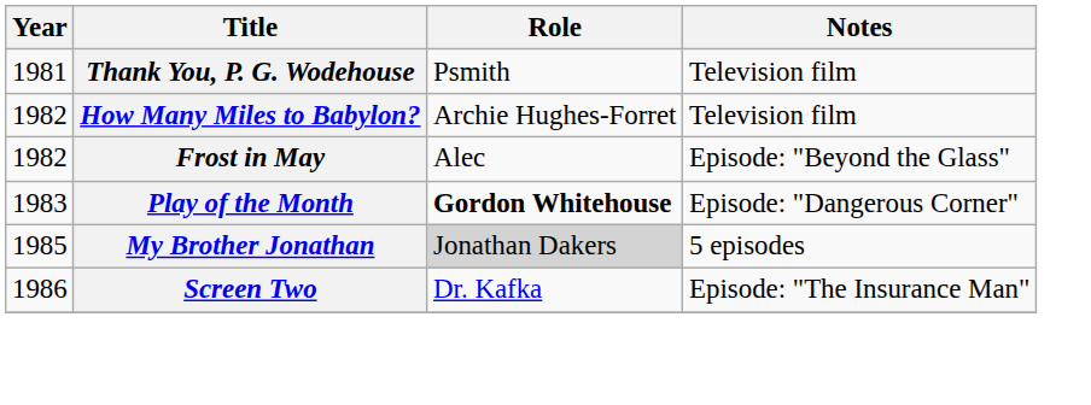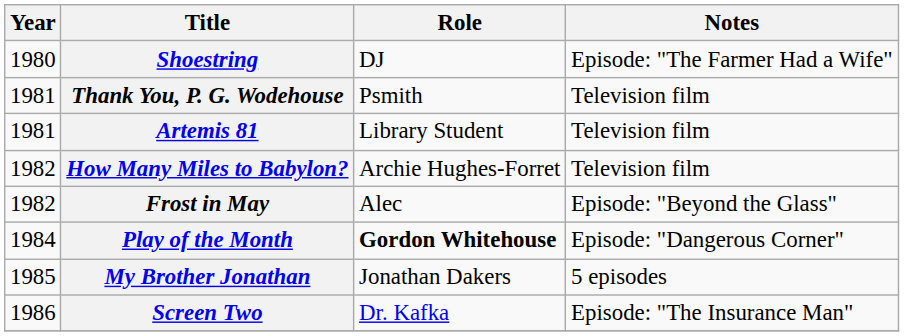 <table class="wikitable sortable plainrowheaders unsortable">
 <tr>
 <th scope="col">Year</th>
 <th scope="col">Title</th>
 <th scope="col">Role</th>
 <th scope="col" class="unsortable">Notes</th>
 </tr>
 <tr>
+<td>1980</td>
+<th scope="row"><em><a href='#'>Shoestring</a></em></th>
+<td>DJ</td>
+<td>Episode: "The Farmer Had a Wife"</td>
+</tr>
+<tr>
 <td>1981</td>
 <th scope="row"><em>Thank You, P. G. Wodehouse</em></th>
 <td>Psmith</td>
+<td>Television film</td>
+</tr>
+<tr>
+<td>1981</td>
+<th scope="row"><em><a href='#'>Artemis 81</a></em></th>
+<td>Library Student</td>
 <td>Television film</td>
 </tr>
 <tr>
 <td>1982</td>
 <th scope="row"><em><a href='#'>How Many Miles to Babylon?</a></em></th>
 <td>Archie Hughes-Forret</td>
 <td>Television film</td>
 </tr>
 <tr>
 <td>1982</td>
 <th scope="row"><em>Frost in May</em></th>
 <td>Alec</td>
 <td>Episode: "Beyond the Glass"</td>
 </tr>
 <tr>
-<td>1983</td>
+<td>1984</td>
 <th scope="row"><em><a href='#'>Play of the Month</a></em></th>
 <td><strong>Gordon Whitehouse</strong></td>
 <td>Episode: "Dangerous Corner"</td>
 </tr>
 <tr>
 <td>1985</td>
 <th scope="row"><em><a href='#'>My Brother Jonathan</a></em></th>
-<td style="background: lightgrey;">Jonathan Dakers</td>
+<td>Jonathan Dakers</td>
 <td>5 episodes</td>
 </tr>
 <tr>
 <td>1986</td>
 <th scope="row"><em><a href='#'>Screen Two</a></em></th>
 <td><a href='#'>Dr. Kafka</a></td>
 <td>Episode: "The Insurance Man"</td>
 </tr>
 <tr>
 </tr>
 </table>
